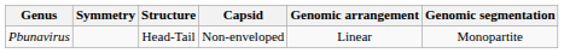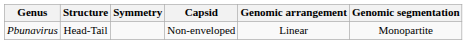 <table class="wikitable sortable" style="text-align:center">
 <tr>
 <th>Genus</th>
+<th>Structure</th>
 <th>Symmetry</th>
-<th>Structure</th>
 <th>Capsid</th>
 <th>Genomic arrangement</th>
 <th>Genomic segmentation</th>
 </tr>
 <tr>
 <td><em>Pbunavirus</em></td>
+<td>Head-Tail</td>
 <td></td>
-<td>Head-Tail</td>
 <td>Non-enveloped</td>
 <td>Linear</td>
 <td>Monopartite</td>
 </tr>
 </table>
